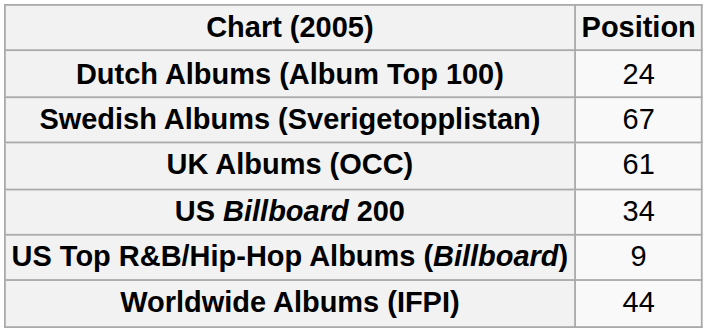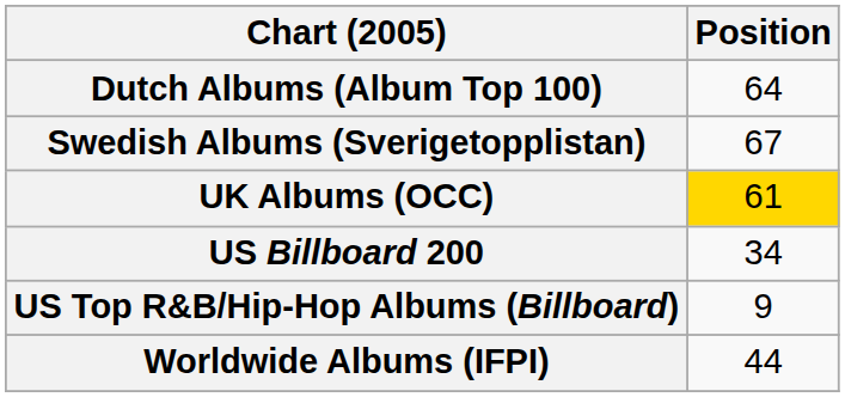 <table class="wikitable sortable plainrowheaders">
 <tr>
 <th scope="col">Chart (2005)</th>
 <th scope="col">Position</th>
 </tr>
 <tr>
 <th scope="row">Dutch Albums (Album Top 100)</th>
-<td style="text-align:center;">24</td>
+<td style="text-align:center;">64</td>
 </tr>
 <tr>
 <th scope="row">Swedish Albums (Sverigetopplistan)</th>
 <td style="text-align:center;">67</td>
 </tr>
 <tr>
 <th scope="row">UK Albums (OCC)</th>
-<td style="text-align:center;">61</td>
+<td style="background: gold; text-align:center;">61</td>
 </tr>
 <tr>
 <th scope="row">US <em>Billboard</em> 200</th>
 <td style="text-align:center;">34</td>
 </tr>
 <tr>
 <th scope="row">US Top R&B/Hip-Hop Albums (<em>Billboard</em>)</th>
 <td style="text-align:center;">9</td>
 </tr>
 <tr>
 <th scope="row">Worldwide Albums (IFPI)</th>
 <td align="center">44</td>
 </tr>
 </table>
